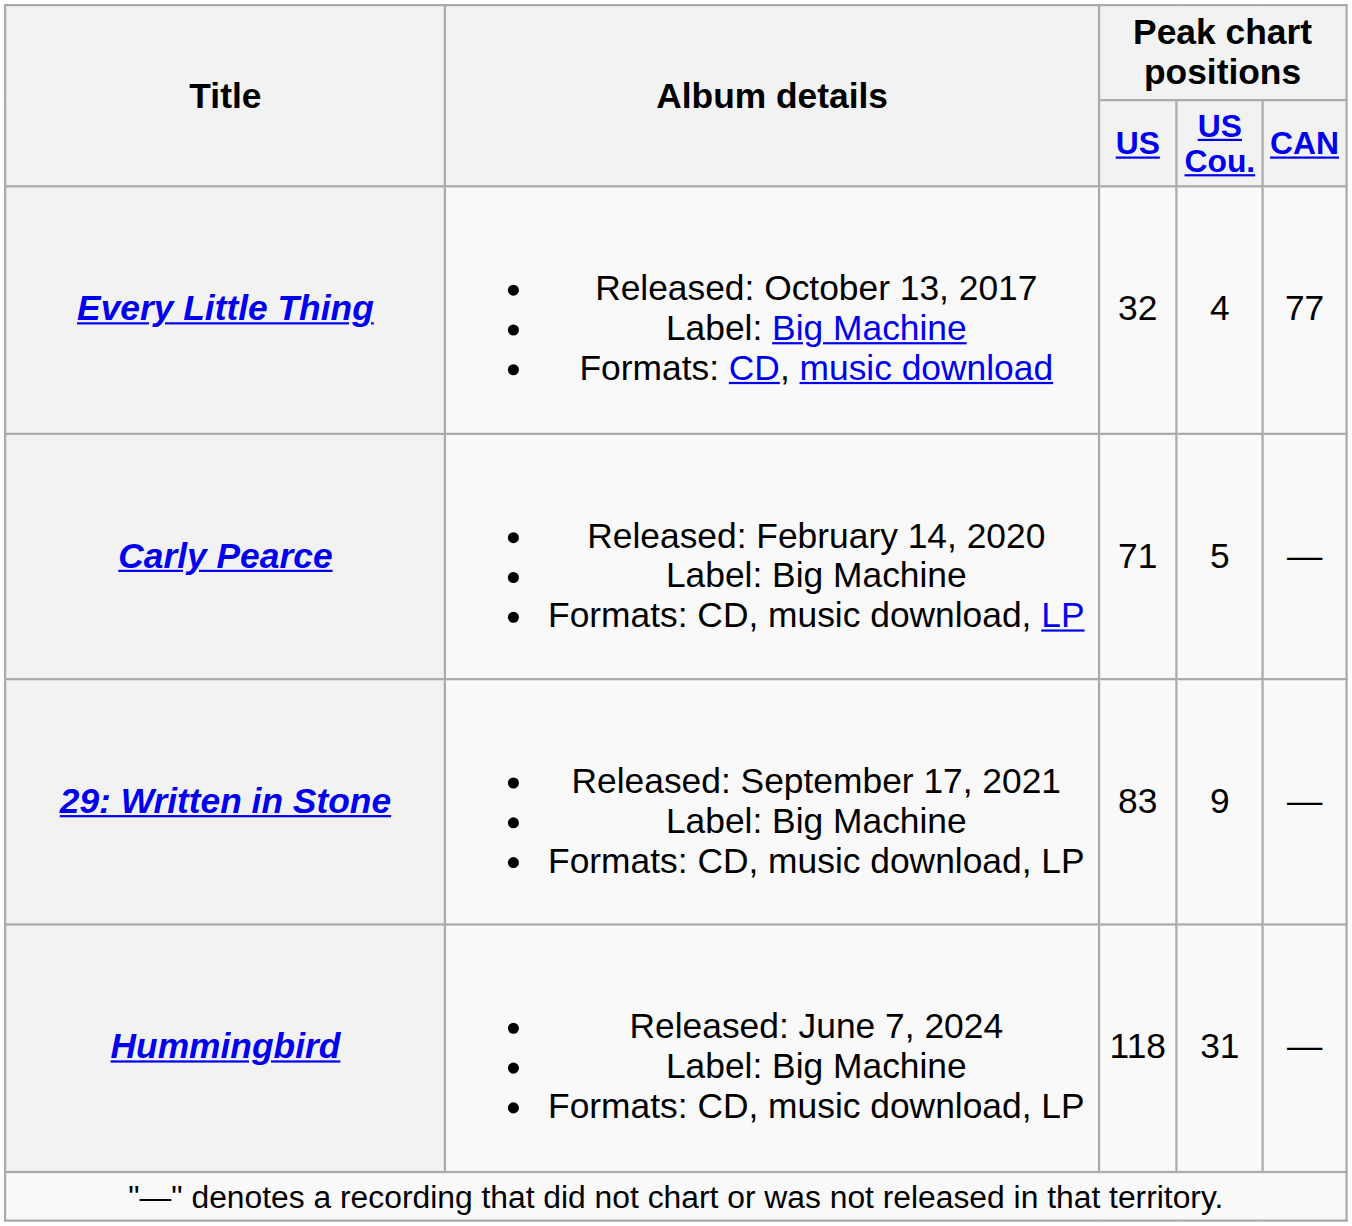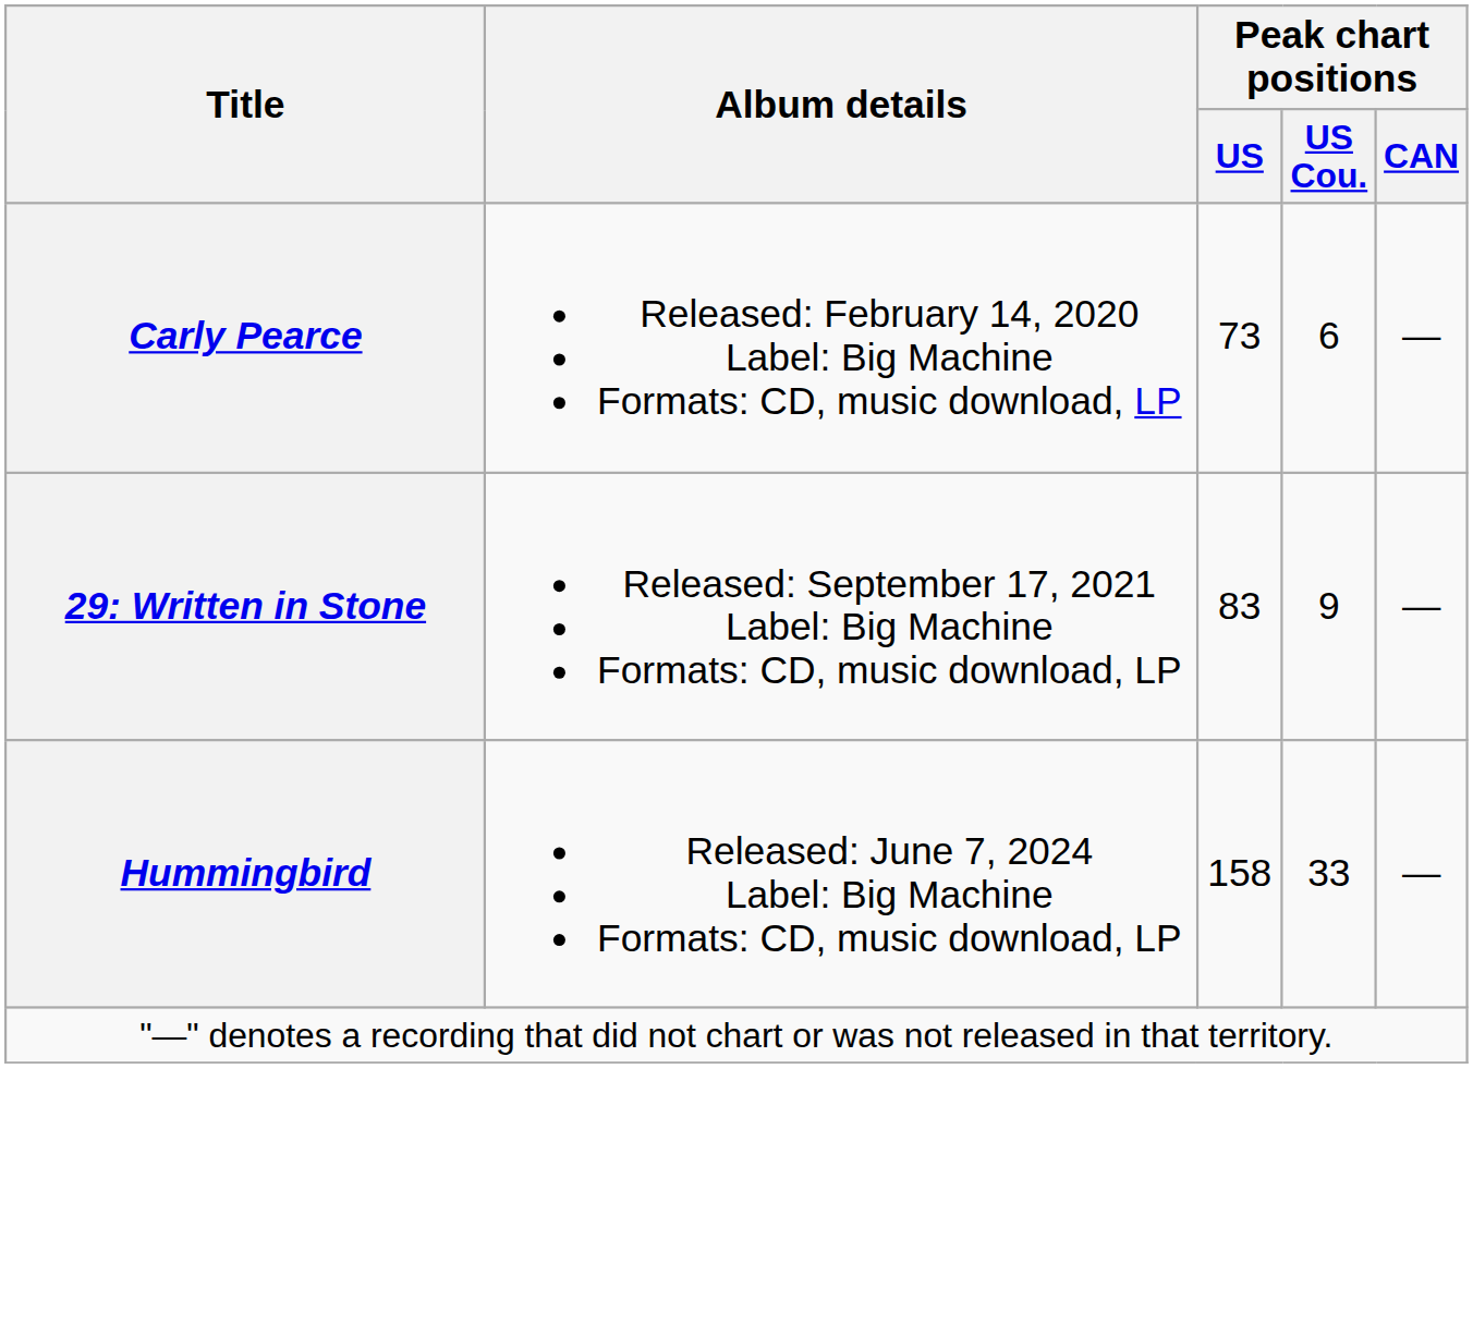 <table class="wikitable plainrowheaders" style="text-align:center;" border="1">
 <tr>
 <th scope="col" rowspan="2" style="width:12em;">Title</th>
 <th scope="col" rowspan="2" style="width:18em;">Album details</th>
 <th scope="col" colspan="3">Peak chart positions</th>
 </tr>
 <tr>
 <th scope="col" style="width:2em;font-size:90%;"><a href='#'>US</a><br></th>
 <th scope="col" style="width:2em;font-size:90%;"><a href='#'>US<br>Cou.</a><br></th>
 <th scope="col" style="width:2em;font-size:90%;"><a href='#'>CAN</a><br></th>
 </tr>
 <tr>
-<th scope="row"><em><a href='#'>Every Little Thing</a></em></th>
-<td><br><ul><li>Released: October 13, 2017</li><li>Label: <a href='#'>Big Machine</a></li><li>Formats: <a href='#'>CD</a>, <a href='#'>music download</a></li></ul></td>
-<td>32</td>
-<td>4</td>
-<td>77</td>
-</tr>
-<tr>
 <th scope="row"><em><a href='#'>Carly Pearce</a></em></th>
 <td><br><ul><li>Released: February 14, 2020</li><li>Label: Big Machine</li><li>Formats: CD, music download, <a href='#'>LP</a></li></ul></td>
-<td>71</td>
-<td>5</td>
+<td>73</td>
+<td>6</td>
 <td>—</td>
 </tr>
 <tr>
 <th scope="row"><em><a href='#'>29: Written in Stone</a></em></th>
 <td><br><ul><li>Released: September 17, 2021</li><li>Label: Big Machine</li><li>Formats: CD, music download, LP</li></ul></td>
 <td>83</td>
 <td>9</td>
 <td>—</td>
 </tr>
 <tr>
 <th scope="row"><em><a href='#'>Hummingbird</a></em></th>
 <td><br><ul><li>Released: June 7, 2024</li><li>Label: Big Machine</li><li>Formats: CD, music download, LP</li></ul></td>
-<td>118</td>
-<td>31</td>
+<td>158</td>
+<td>33</td>
 <td>—</td>
 </tr>
 <tr>
 <td colspan="5" style="font-size:90%">"—" denotes a recording that did not chart or was not released in that territory.</td>
 </tr>
 </table>
